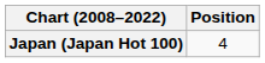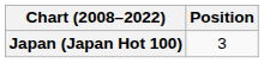 <table class="wikitable plainrowheaders" style="text-align:center">
 <tr>
 <th scope="col">Chart (2008–2022)</th>
 <th scope="col">Position</th>
 </tr>
 <tr>
 <th scope="row">Japan (Japan Hot 100)</th>
-<td>4</td>
+<td>3</td>
 </tr>
 </table>
